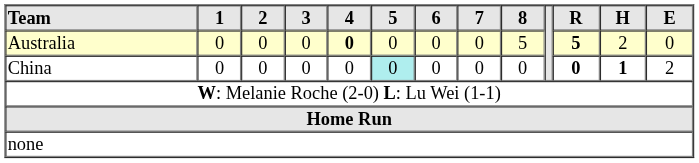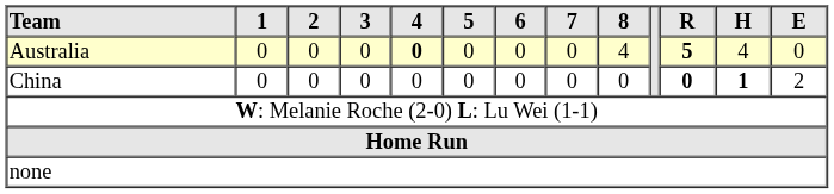 <table border=1 cellspacing=0 width=600 style="margin-left:3em;">
 <tr style="text-align:center; background-color:#e6e6e6;">
 <th align=left width=28%>Team</th>
 <th width=33>1</th>
 <th width=33>2</th>
 <th width=33>3</th>
 <th width=33>4</th>
 <th width=33>5</th>
 <th width=33>6</th>
 <th width=33>7</th>
 <th width=33>8</th>
 <th rowspan="3" width=3></th>
 <th width=36>R</th>
 <th width=36>H</th>
 <th width=36>E</th>
 </tr>
 <tr style="text-align:center;" bgcolor="#ffffcc">
 <td align=left> Australia</td>
 <td>0</td>
 <td>0</td>
 <td>0</td>
 <td><strong>0</strong></td>
 <td>0</td>
 <td>0</td>
 <td>0</td>
-<td>5</td>
+<td>4</td>
 <td><strong>5</strong></td>
-<td>2</td>
+<td>4</td>
 <td>0</td>
 </tr>
 <tr style="text-align:center;">
 <td align=left> China</td>
 <td>0</td>
 <td>0</td>
 <td>0</td>
 <td>0</td>
-<td style="background: paleturquoise;">0</td>
+<td>0</td>
 <td>0</td>
 <td>0</td>
 <td>0</td>
 <td><strong>0</strong></td>
 <td><strong>1</strong></td>
 <td>2</td>
 </tr>
 <tr style="text-align:center;">
 <td colspan=13><strong>W</strong>: Melanie Roche (2-0) <strong>L</strong>: Lu Wei (1-1)</td>
 </tr>
 <tr style="text-align:center; background-color:#e6e6e6;">
 <th colspan=13>Home Run</th>
 </tr>
 <tr style="text-align:left;">
 <td colspan=13>none</td>
 </tr>
 </table>
